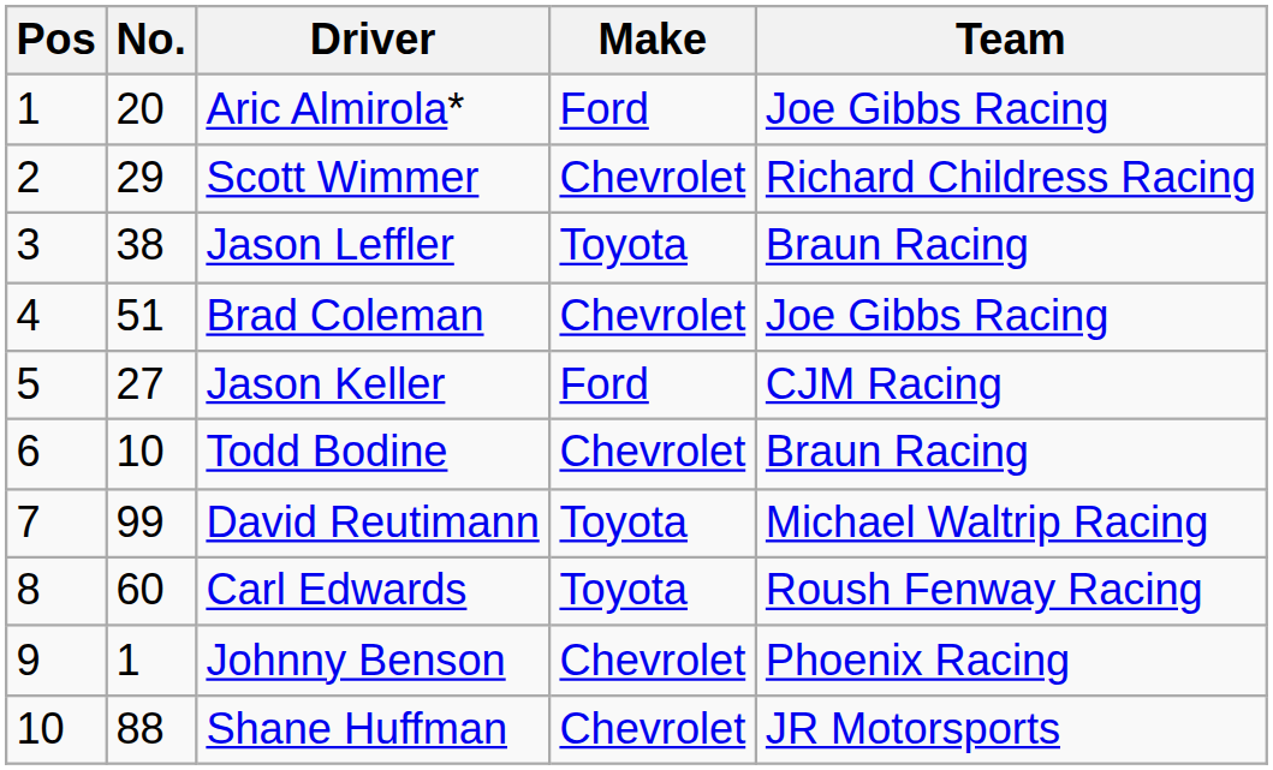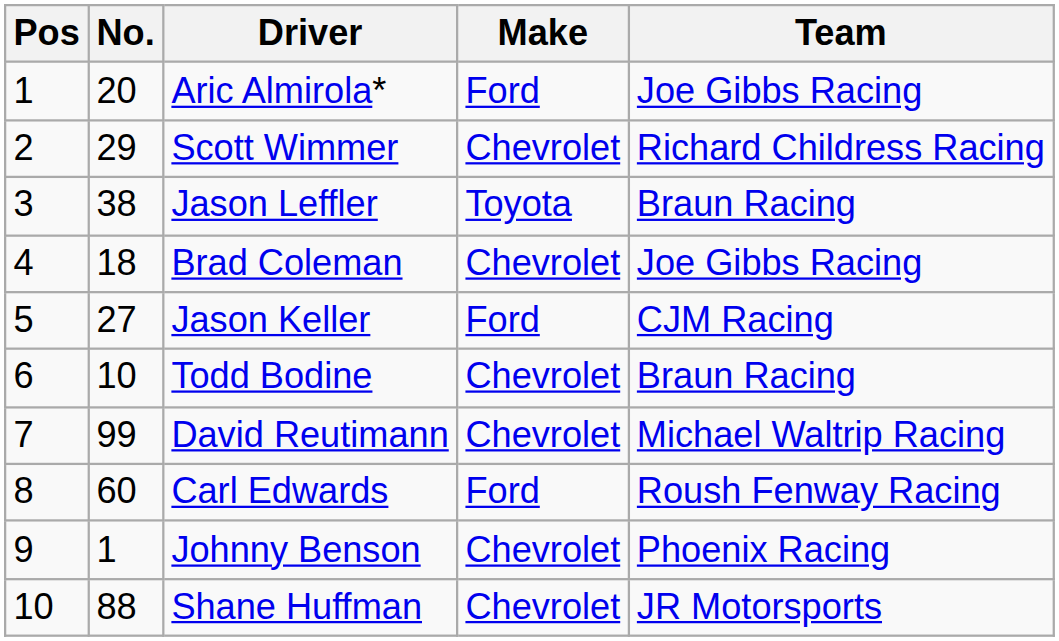 <table class="wikitable">
 <tr>
 <th>Pos</th>
 <th>No.</th>
 <th>Driver</th>
 <th>Make</th>
 <th>Team</th>
 </tr>
 <tr>
 <td>1</td>
 <td>20</td>
 <td><a href='#'>Aric Almirola</a>*</td>
 <td><a href='#'>Ford</a></td>
 <td><a href='#'>Joe Gibbs Racing</a></td>
 </tr>
 <tr>
 <td>2</td>
 <td>29</td>
 <td><a href='#'>Scott Wimmer</a></td>
 <td><a href='#'>Chevrolet</a></td>
 <td><a href='#'>Richard Childress Racing</a></td>
 </tr>
 <tr>
 <td>3</td>
 <td>38</td>
 <td><a href='#'>Jason Leffler</a></td>
 <td><a href='#'>Toyota</a></td>
 <td><a href='#'>Braun Racing</a></td>
 </tr>
 <tr>
 <td>4</td>
-<td>51</td>
+<td>18</td>
 <td><a href='#'>Brad Coleman</a></td>
 <td><a href='#'>Chevrolet</a></td>
 <td><a href='#'>Joe Gibbs Racing</a></td>
 </tr>
 <tr>
 <td>5</td>
 <td>27</td>
 <td><a href='#'>Jason Keller</a></td>
 <td><a href='#'>Ford</a></td>
 <td><a href='#'>CJM Racing</a></td>
 </tr>
 <tr>
 <td>6</td>
 <td>10</td>
 <td><a href='#'>Todd Bodine</a></td>
 <td><a href='#'>Chevrolet</a></td>
 <td><a href='#'>Braun Racing</a></td>
 </tr>
 <tr>
 <td>7</td>
 <td>99</td>
 <td><a href='#'>David Reutimann</a></td>
-<td><a href='#'>Toyota</a></td>
+<td><a href='#'>Chevrolet</a></td>
 <td><a href='#'>Michael Waltrip Racing</a></td>
 </tr>
 <tr>
 <td>8</td>
 <td>60</td>
 <td><a href='#'>Carl Edwards</a></td>
-<td><a href='#'>Toyota</a></td>
+<td><a href='#'>Ford</a></td>
 <td><a href='#'>Roush Fenway Racing</a></td>
 </tr>
 <tr>
 <td>9</td>
 <td>1</td>
 <td><a href='#'>Johnny Benson</a></td>
 <td><a href='#'>Chevrolet</a></td>
 <td><a href='#'>Phoenix Racing</a></td>
 </tr>
 <tr>
 <td>10</td>
 <td>88</td>
 <td><a href='#'>Shane Huffman</a></td>
 <td><a href='#'>Chevrolet</a></td>
 <td><a href='#'>JR Motorsports</a></td>
 </tr>
 </table>
